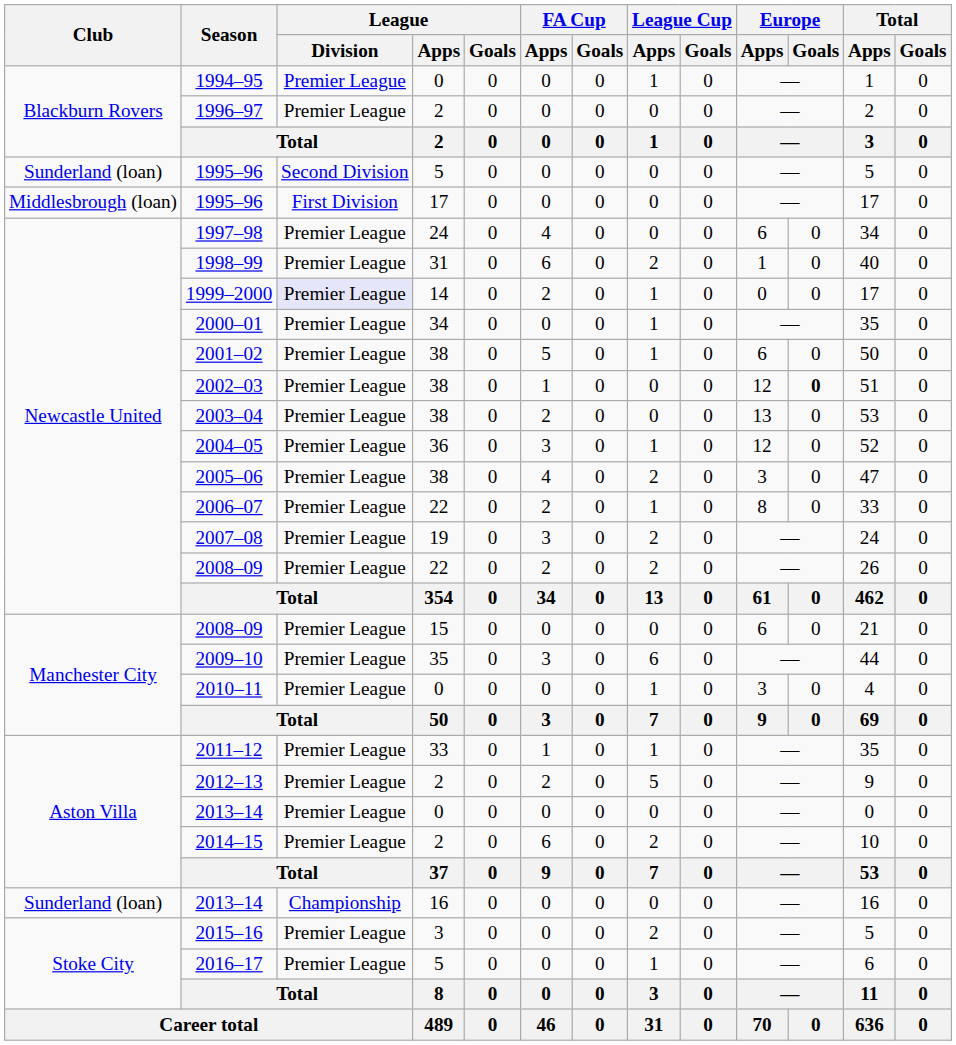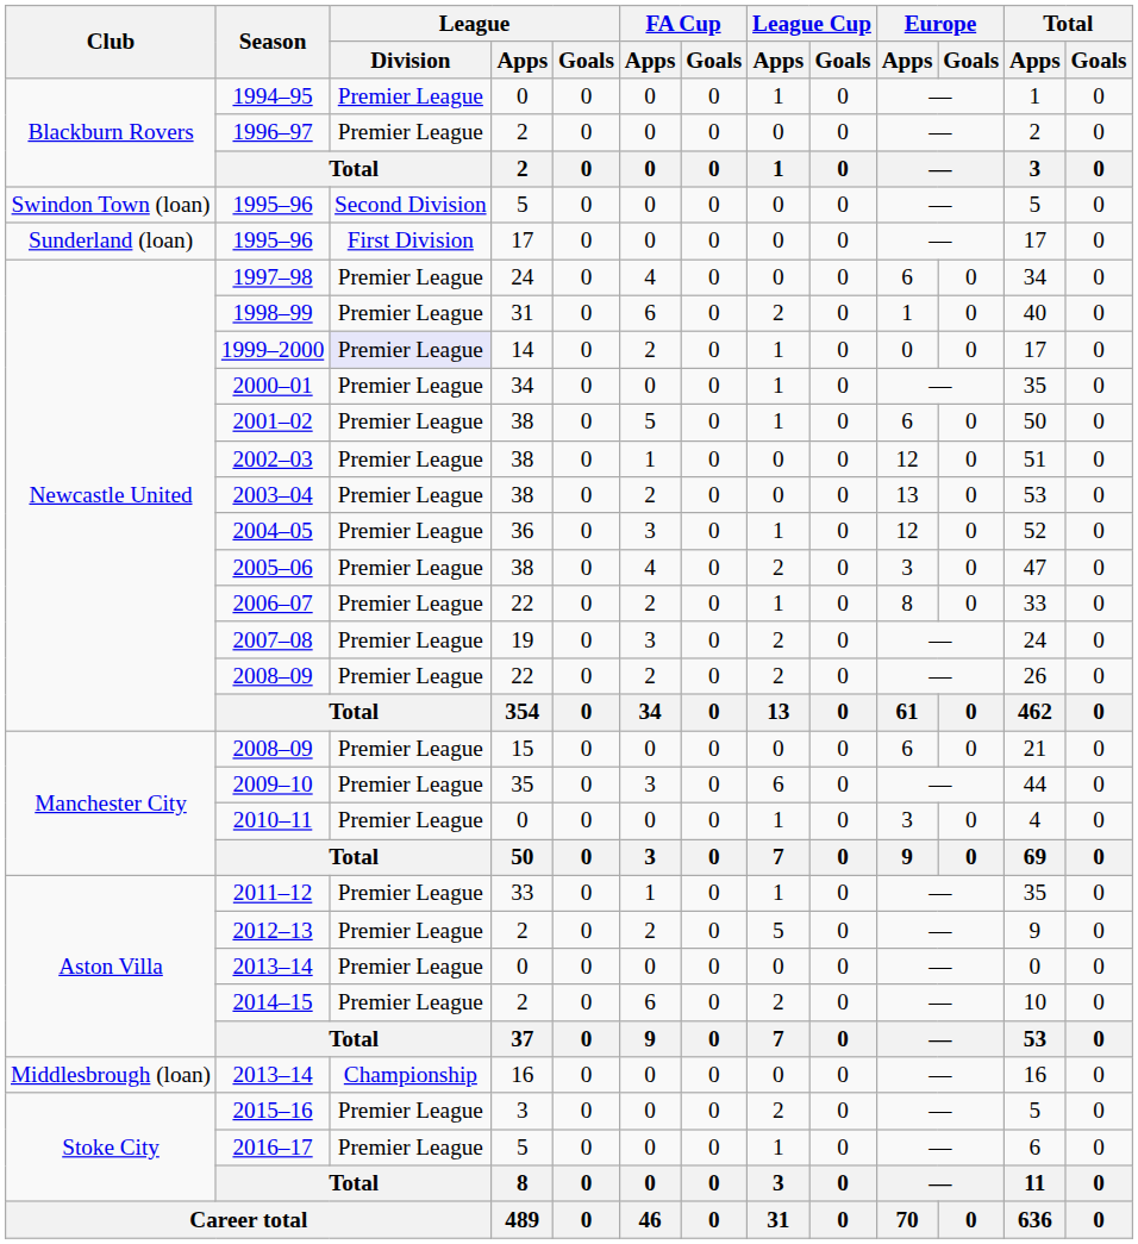 <table class="wikitable" style="text-align:center">
 <tr>
 <th rowspan="2">Club</th>
 <th rowspan="2">Season</th>
 <th colspan="3">League</th>
 <th colspan="2"><a href='#'>FA Cup</a></th>
 <th colspan="2"><a href='#'>League Cup</a></th>
 <th colspan="2"><a href='#'>Europe</a></th>
 <th colspan="2">Total</th>
 </tr>
 <tr>
 <th>Division</th>
 <th>Apps</th>
 <th>Goals</th>
 <th>Apps</th>
 <th>Goals</th>
 <th>Apps</th>
 <th>Goals</th>
 <th>Apps</th>
 <th>Goals</th>
 <th>Apps</th>
 <th>Goals</th>
 </tr>
 <tr>
 <td rowspan="3"><a href='#'>Blackburn Rovers</a></td>
 <td><a href='#'>1994–95</a></td>
 <td><a href='#'>Premier League</a></td>
 <td>0</td>
 <td>0</td>
 <td>0</td>
 <td>0</td>
 <td>1</td>
 <td>0</td>
 <td colspan="2">—</td>
 <td>1</td>
 <td>0</td>
 </tr>
 <tr>
 <td><a href='#'>1996–97</a></td>
 <td>Premier League</td>
 <td>2</td>
 <td>0</td>
 <td>0</td>
 <td>0</td>
 <td>0</td>
 <td>0</td>
 <td colspan="2">—</td>
 <td>2</td>
 <td>0</td>
 </tr>
 <tr>
 <th colspan="2">Total</th>
 <th>2</th>
 <th>0</th>
 <th>0</th>
 <th>0</th>
 <th>1</th>
 <th>0</th>
 <th colspan="2">—</th>
 <th>3</th>
 <th>0</th>
 </tr>
 <tr>
-<td><a href='#'>Sunderland</a> (loan)</td>
+<td><a href='#'>Swindon Town</a> (loan)</td>
 <td><a href='#'>1995–96</a></td>
 <td><a href='#'>Second Division</a></td>
 <td>5</td>
 <td>0</td>
 <td>0</td>
 <td>0</td>
 <td>0</td>
 <td>0</td>
 <td colspan="2">—</td>
 <td>5</td>
 <td>0</td>
 </tr>
 <tr>
-<td><a href='#'>Middlesbrough</a> (loan)</td>
+<td><a href='#'>Sunderland</a> (loan)</td>
 <td><a href='#'>1995–96</a></td>
 <td><a href='#'>First Division</a></td>
 <td>17</td>
 <td>0</td>
 <td>0</td>
 <td>0</td>
 <td>0</td>
 <td>0</td>
 <td colspan="2">—</td>
 <td>17</td>
 <td>0</td>
 </tr>
 <tr>
 <td rowspan="13"><a href='#'>Newcastle United</a></td>
 <td><a href='#'>1997–98</a></td>
 <td>Premier League</td>
 <td>24</td>
 <td>0</td>
 <td>4</td>
 <td>0</td>
 <td>0</td>
 <td>0</td>
 <td>6</td>
 <td>0</td>
 <td>34</td>
 <td>0</td>
 </tr>
 <tr>
 <td><a href='#'>1998–99</a></td>
 <td>Premier League</td>
 <td>31</td>
 <td>0</td>
 <td>6</td>
 <td>0</td>
 <td>2</td>
 <td>0</td>
 <td>1</td>
 <td>0</td>
 <td>40</td>
 <td>0</td>
 </tr>
 <tr>
 <td><a href='#'>1999–2000</a></td>
 <td style="background: lavender;">Premier League</td>
 <td>14</td>
 <td>0</td>
 <td>2</td>
 <td>0</td>
 <td>1</td>
 <td>0</td>
 <td>0</td>
 <td>0</td>
 <td>17</td>
 <td>0</td>
 </tr>
 <tr>
 <td><a href='#'>2000–01</a></td>
 <td>Premier League</td>
 <td>34</td>
 <td>0</td>
 <td>0</td>
 <td>0</td>
 <td>1</td>
 <td>0</td>
 <td colspan="2">—</td>
 <td>35</td>
 <td>0</td>
 </tr>
 <tr>
 <td><a href='#'>2001–02</a></td>
 <td>Premier League</td>
 <td>38</td>
 <td>0</td>
 <td>5</td>
 <td>0</td>
 <td>1</td>
 <td>0</td>
 <td>6</td>
 <td>0</td>
 <td>50</td>
 <td>0</td>
 </tr>
 <tr>
 <td><a href='#'>2002–03</a></td>
 <td>Premier League</td>
 <td>38</td>
 <td>0</td>
 <td>1</td>
 <td>0</td>
 <td>0</td>
 <td>0</td>
 <td>12</td>
-<td><strong>0</strong></td>
+<td>0</td>
 <td>51</td>
 <td>0</td>
 </tr>
 <tr>
 <td><a href='#'>2003–04</a></td>
 <td>Premier League</td>
 <td>38</td>
 <td>0</td>
 <td>2</td>
 <td>0</td>
 <td>0</td>
 <td>0</td>
 <td>13</td>
 <td>0</td>
 <td>53</td>
 <td>0</td>
 </tr>
 <tr>
 <td><a href='#'>2004–05</a></td>
 <td>Premier League</td>
 <td>36</td>
 <td>0</td>
 <td>3</td>
 <td>0</td>
 <td>1</td>
 <td>0</td>
 <td>12</td>
 <td>0</td>
 <td>52</td>
 <td>0</td>
 </tr>
 <tr>
 <td><a href='#'>2005–06</a></td>
 <td>Premier League</td>
 <td>38</td>
 <td>0</td>
 <td>4</td>
 <td>0</td>
 <td>2</td>
 <td>0</td>
 <td>3</td>
 <td>0</td>
 <td>47</td>
 <td>0</td>
 </tr>
 <tr>
 <td><a href='#'>2006–07</a></td>
 <td>Premier League</td>
 <td>22</td>
 <td>0</td>
 <td>2</td>
 <td>0</td>
 <td>1</td>
 <td>0</td>
 <td>8</td>
 <td>0</td>
 <td>33</td>
 <td>0</td>
 </tr>
 <tr>
 <td><a href='#'>2007–08</a></td>
 <td>Premier League</td>
 <td>19</td>
 <td>0</td>
 <td>3</td>
 <td>0</td>
 <td>2</td>
 <td>0</td>
 <td colspan="2">—</td>
 <td>24</td>
 <td>0</td>
 </tr>
 <tr>
 <td><a href='#'>2008–09</a></td>
 <td>Premier League</td>
 <td>22</td>
 <td>0</td>
 <td>2</td>
 <td>0</td>
 <td>2</td>
 <td>0</td>
 <td colspan="2">—</td>
 <td>26</td>
 <td>0</td>
 </tr>
 <tr>
 <th colspan="2">Total</th>
 <th>354</th>
 <th>0</th>
 <th>34</th>
 <th>0</th>
 <th>13</th>
 <th>0</th>
 <th>61</th>
 <th>0</th>
 <th>462</th>
 <th>0</th>
 </tr>
 <tr>
 <td rowspan="4"><a href='#'>Manchester City</a></td>
 <td><a href='#'>2008–09</a></td>
 <td>Premier League</td>
 <td>15</td>
 <td>0</td>
 <td>0</td>
 <td>0</td>
 <td>0</td>
 <td>0</td>
 <td>6</td>
 <td>0</td>
 <td>21</td>
 <td>0</td>
 </tr>
 <tr>
 <td><a href='#'>2009–10</a></td>
 <td>Premier League</td>
 <td>35</td>
 <td>0</td>
 <td>3</td>
 <td>0</td>
 <td>6</td>
 <td>0</td>
 <td colspan="2">—</td>
 <td>44</td>
 <td>0</td>
 </tr>
 <tr>
 <td><a href='#'>2010–11</a></td>
 <td>Premier League</td>
 <td>0</td>
 <td>0</td>
 <td>0</td>
 <td>0</td>
 <td>1</td>
 <td>0</td>
 <td>3</td>
 <td>0</td>
 <td>4</td>
 <td>0</td>
 </tr>
 <tr>
 <th colspan="2">Total</th>
 <th>50</th>
 <th>0</th>
 <th>3</th>
 <th>0</th>
 <th>7</th>
 <th>0</th>
 <th>9</th>
 <th>0</th>
 <th>69</th>
 <th>0</th>
 </tr>
 <tr>
 <td rowspan="5"><a href='#'>Aston Villa</a></td>
 <td><a href='#'>2011–12</a></td>
 <td>Premier League</td>
 <td>33</td>
 <td>0</td>
 <td>1</td>
 <td>0</td>
 <td>1</td>
 <td>0</td>
 <td colspan="2">—</td>
 <td>35</td>
 <td>0</td>
 </tr>
 <tr>
 <td><a href='#'>2012–13</a></td>
 <td>Premier League</td>
 <td>2</td>
 <td>0</td>
 <td>2</td>
 <td>0</td>
 <td>5</td>
 <td>0</td>
 <td colspan="2">—</td>
 <td>9</td>
 <td>0</td>
 </tr>
 <tr>
 <td><a href='#'>2013–14</a></td>
 <td>Premier League</td>
 <td>0</td>
 <td>0</td>
 <td>0</td>
 <td>0</td>
 <td>0</td>
 <td>0</td>
 <td colspan="2">—</td>
 <td>0</td>
 <td>0</td>
 </tr>
 <tr>
 <td><a href='#'>2014–15</a></td>
 <td>Premier League</td>
 <td>2</td>
 <td>0</td>
 <td>6</td>
 <td>0</td>
 <td>2</td>
 <td>0</td>
 <td colspan="2">—</td>
 <td>10</td>
 <td>0</td>
 </tr>
 <tr>
 <th colspan="2">Total</th>
 <th>37</th>
 <th>0</th>
 <th>9</th>
 <th>0</th>
 <th>7</th>
 <th>0</th>
 <th colspan="2">—</th>
 <th>53</th>
 <th>0</th>
 </tr>
 <tr>
-<td><a href='#'>Sunderland</a> (loan)</td>
+<td><a href='#'>Middlesbrough</a> (loan)</td>
 <td><a href='#'>2013–14</a></td>
 <td><a href='#'>Championship</a></td>
 <td>16</td>
 <td>0</td>
 <td>0</td>
 <td>0</td>
 <td>0</td>
 <td>0</td>
 <td colspan="2">—</td>
 <td>16</td>
 <td>0</td>
 </tr>
 <tr>
 <td rowspan="3"><a href='#'>Stoke City</a></td>
 <td><a href='#'>2015–16</a></td>
 <td>Premier League</td>
 <td>3</td>
 <td>0</td>
 <td>0</td>
 <td>0</td>
 <td>2</td>
 <td>0</td>
 <td colspan="2">—</td>
 <td>5</td>
 <td>0</td>
 </tr>
 <tr>
 <td><a href='#'>2016–17</a></td>
 <td>Premier League</td>
 <td>5</td>
 <td>0</td>
 <td>0</td>
 <td>0</td>
 <td>1</td>
 <td>0</td>
 <td colspan="2">—</td>
 <td>6</td>
 <td>0</td>
 </tr>
 <tr>
 <th colspan="2">Total</th>
 <th>8</th>
 <th>0</th>
 <th>0</th>
 <th>0</th>
 <th>3</th>
 <th>0</th>
 <th colspan="2">—</th>
 <th>11</th>
 <th>0</th>
 </tr>
 <tr>
 <th colspan="3">Career total</th>
 <th>489</th>
 <th>0</th>
 <th>46</th>
 <th>0</th>
 <th>31</th>
 <th>0</th>
 <th>70</th>
 <th>0</th>
 <th>636</th>
 <th>0</th>
 </tr>
 </table>
